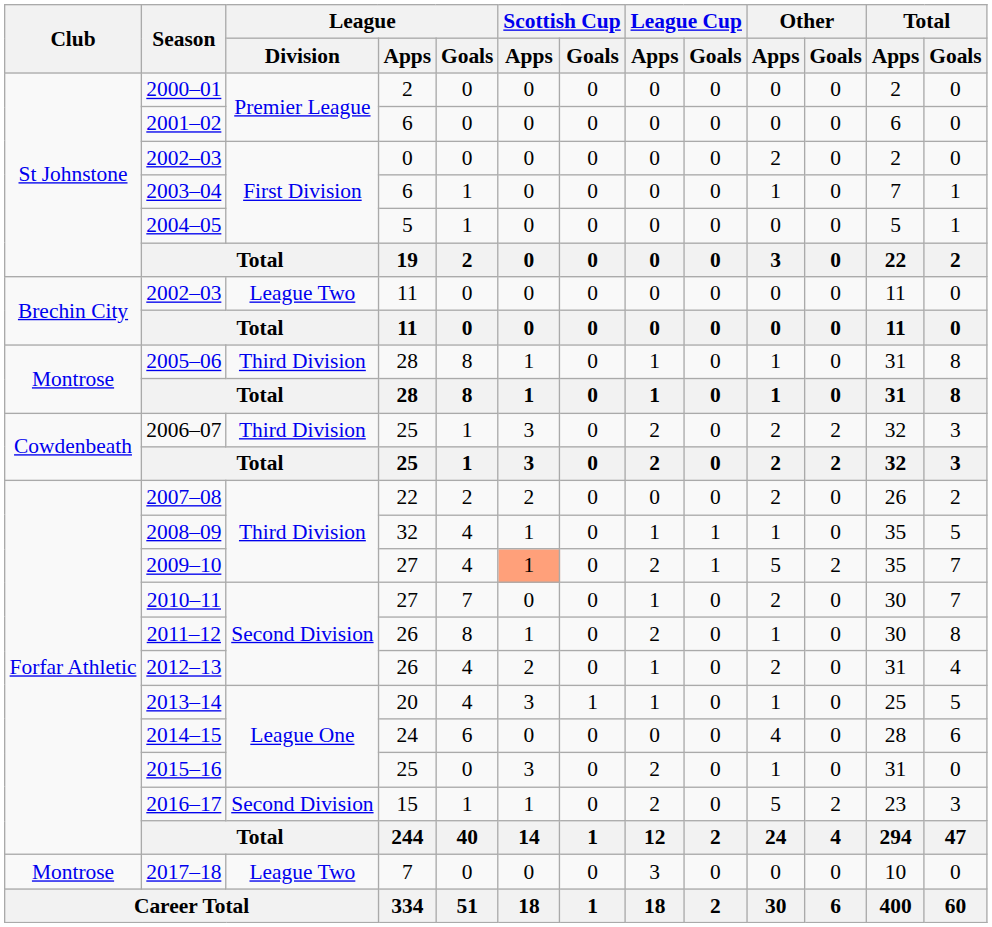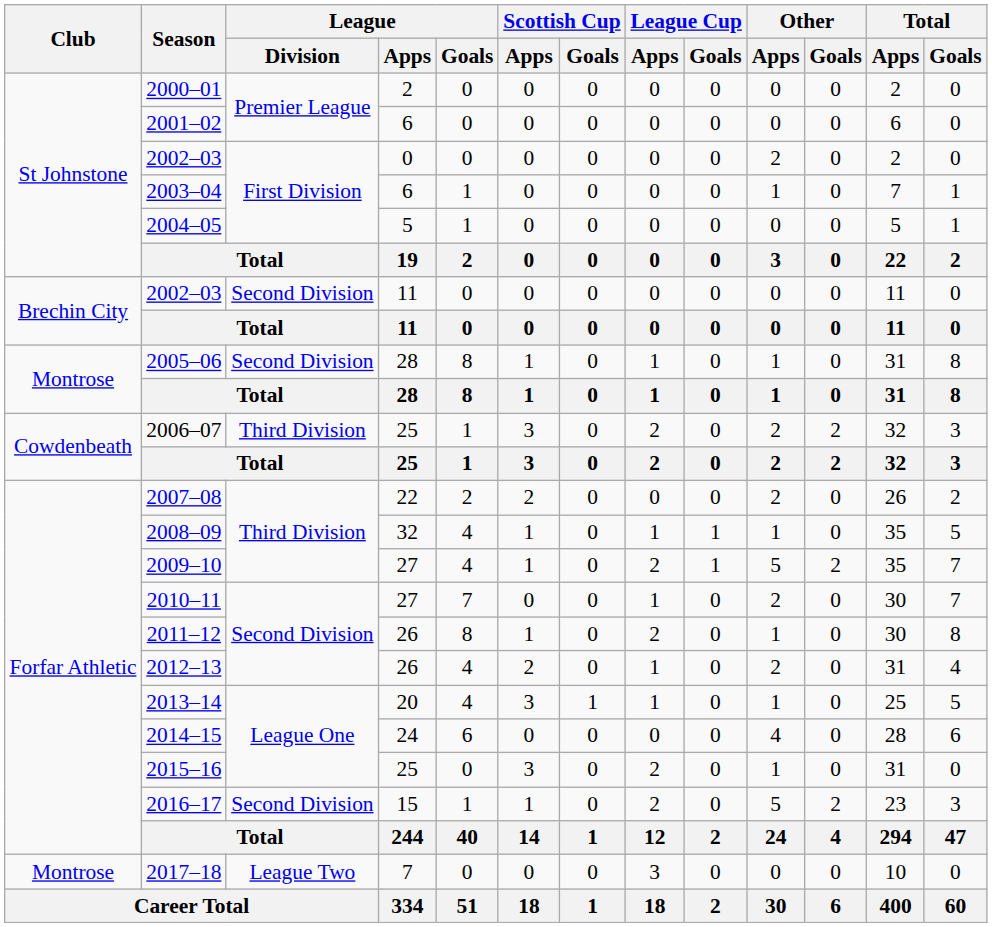 <table class="wikitable" style="text-align: center">
 <tr>
 <th rowspan="2">Club</th>
 <th rowspan="2">Season</th>
 <th colspan="3">League</th>
 <th colspan="2"><a href='#'>Scottish Cup</a></th>
 <th colspan="2"><a href='#'>League Cup</a></th>
 <th colspan="2">Other</th>
 <th colspan="2">Total</th>
 </tr>
 <tr>
 <th>Division</th>
 <th>Apps</th>
 <th>Goals</th>
 <th>Apps</th>
 <th>Goals</th>
 <th>Apps</th>
 <th>Goals</th>
 <th>Apps</th>
 <th>Goals</th>
 <th>Apps</th>
 <th>Goals</th>
 </tr>
 <tr>
 <td rowspan="6"><a href='#'>St Johnstone</a></td>
 <td><a href='#'>2000–01</a></td>
 <td rowspan="2"><a href='#'>Premier League</a></td>
 <td>2</td>
 <td>0</td>
 <td>0</td>
 <td>0</td>
 <td>0</td>
 <td>0</td>
 <td>0</td>
 <td>0</td>
 <td>2</td>
 <td>0</td>
 </tr>
 <tr>
 <td><a href='#'>2001–02</a></td>
 <td>6</td>
 <td>0</td>
 <td>0</td>
 <td>0</td>
 <td>0</td>
 <td>0</td>
 <td>0</td>
 <td>0</td>
 <td>6</td>
 <td>0</td>
 </tr>
 <tr>
 <td><a href='#'>2002–03</a></td>
 <td rowspan="3"><a href='#'>First Division</a></td>
 <td>0</td>
 <td>0</td>
 <td>0</td>
 <td>0</td>
 <td>0</td>
 <td>0</td>
 <td>2</td>
 <td>0</td>
 <td>2</td>
 <td>0</td>
 </tr>
 <tr>
 <td><a href='#'>2003–04</a></td>
 <td>6</td>
 <td>1</td>
 <td>0</td>
 <td>0</td>
 <td>0</td>
 <td>0</td>
 <td>1</td>
 <td>0</td>
 <td>7</td>
 <td>1</td>
 </tr>
 <tr>
 <td><a href='#'>2004–05</a></td>
 <td>5</td>
 <td>1</td>
 <td>0</td>
 <td>0</td>
 <td>0</td>
 <td>0</td>
 <td>0</td>
 <td>0</td>
 <td>5</td>
 <td>1</td>
 </tr>
 <tr>
 <th colspan="2">Total</th>
 <th>19</th>
 <th>2</th>
 <th>0</th>
 <th>0</th>
 <th>0</th>
 <th>0</th>
 <th>3</th>
 <th>0</th>
 <th>22</th>
 <th>2</th>
 </tr>
 <tr>
 <td rowspan="2"><a href='#'>Brechin City</a></td>
 <td><a href='#'>2002–03</a></td>
-<td><a href='#'>League Two</a></td>
+<td><a href='#'>Second Division</a></td>
 <td>11</td>
 <td>0</td>
 <td>0</td>
 <td>0</td>
 <td>0</td>
 <td>0</td>
 <td>0</td>
 <td>0</td>
 <td>11</td>
 <td>0</td>
 </tr>
 <tr>
 <th colspan="2">Total</th>
 <th>11</th>
 <th>0</th>
 <th>0</th>
 <th>0</th>
 <th>0</th>
 <th>0</th>
 <th>0</th>
 <th>0</th>
 <th>11</th>
 <th>0</th>
 </tr>
 <tr>
 <td rowspan="2"><a href='#'>Montrose</a></td>
 <td><a href='#'>2005–06</a></td>
-<td><a href='#'>Third Division</a></td>
+<td><a href='#'>Second Division</a></td>
 <td>28</td>
 <td>8</td>
 <td>1</td>
 <td>0</td>
 <td>1</td>
 <td>0</td>
 <td>1</td>
 <td>0</td>
 <td>31</td>
 <td>8</td>
 </tr>
 <tr>
 <th colspan="2">Total</th>
 <th>28</th>
 <th>8</th>
 <th>1</th>
 <th>0</th>
 <th>1</th>
 <th>0</th>
 <th>1</th>
 <th>0</th>
 <th>31</th>
 <th>8</th>
 </tr>
 <tr>
 <td rowspan="2"><a href='#'>Cowdenbeath</a></td>
 <td>2006–07</td>
 <td><a href='#'>Third Division</a></td>
 <td>25</td>
 <td>1</td>
 <td>3</td>
 <td>0</td>
 <td>2</td>
 <td>0</td>
 <td>2</td>
 <td>2</td>
 <td>32</td>
 <td>3</td>
 </tr>
 <tr>
 <th colspan="2">Total</th>
 <th>25</th>
 <th>1</th>
 <th>3</th>
 <th>0</th>
 <th>2</th>
 <th>0</th>
 <th>2</th>
 <th>2</th>
 <th>32</th>
 <th>3</th>
 </tr>
 <tr>
 <td rowspan="11"><a href='#'>Forfar Athletic</a></td>
 <td><a href='#'>2007–08</a></td>
 <td rowspan="3"><a href='#'>Third Division</a></td>
 <td>22</td>
 <td>2</td>
 <td>2</td>
 <td>0</td>
 <td>0</td>
 <td>0</td>
 <td>2</td>
 <td>0</td>
 <td>26</td>
 <td>2</td>
 </tr>
 <tr>
 <td><a href='#'>2008–09</a></td>
 <td>32</td>
 <td>4</td>
 <td>1</td>
 <td>0</td>
 <td>1</td>
 <td>1</td>
 <td>1</td>
 <td>0</td>
 <td>35</td>
 <td>5</td>
 </tr>
 <tr>
 <td><a href='#'>2009–10</a></td>
 <td>27</td>
 <td>4</td>
-<td style="background: lightsalmon;">1</td>
+<td>1</td>
 <td>0</td>
 <td>2</td>
 <td>1</td>
 <td>5</td>
 <td>2</td>
 <td>35</td>
 <td>7</td>
 </tr>
 <tr>
 <td><a href='#'>2010–11</a></td>
 <td rowspan="3"><a href='#'>Second Division</a></td>
 <td>27</td>
 <td>7</td>
 <td>0</td>
 <td>0</td>
 <td>1</td>
 <td>0</td>
 <td>2</td>
 <td>0</td>
 <td>30</td>
 <td>7</td>
 </tr>
 <tr>
 <td><a href='#'>2011–12</a></td>
 <td>26</td>
 <td>8</td>
 <td>1</td>
 <td>0</td>
 <td>2</td>
 <td>0</td>
 <td>1</td>
 <td>0</td>
 <td>30</td>
 <td>8</td>
 </tr>
 <tr>
 <td><a href='#'>2012–13</a></td>
 <td>26</td>
 <td>4</td>
 <td>2</td>
 <td>0</td>
 <td>1</td>
 <td>0</td>
 <td>2</td>
 <td>0</td>
 <td>31</td>
 <td>4</td>
 </tr>
 <tr>
 <td><a href='#'>2013–14</a></td>
 <td rowspan="3"><a href='#'>League One</a></td>
 <td>20</td>
 <td>4</td>
 <td>3</td>
 <td>1</td>
 <td>1</td>
 <td>0</td>
 <td>1</td>
 <td>0</td>
 <td>25</td>
 <td>5</td>
 </tr>
 <tr>
 <td><a href='#'>2014–15</a></td>
 <td>24</td>
 <td>6</td>
 <td>0</td>
 <td>0</td>
 <td>0</td>
 <td>0</td>
 <td>4</td>
 <td>0</td>
 <td>28</td>
 <td>6</td>
 </tr>
 <tr>
 <td><a href='#'>2015–16</a></td>
 <td>25</td>
 <td>0</td>
 <td>3</td>
 <td>0</td>
 <td>2</td>
 <td>0</td>
 <td>1</td>
 <td>0</td>
 <td>31</td>
 <td>0</td>
 </tr>
 <tr>
 <td><a href='#'>2016–17</a></td>
 <td><a href='#'>Second Division</a></td>
 <td>15</td>
 <td>1</td>
 <td>1</td>
 <td>0</td>
 <td>2</td>
 <td>0</td>
 <td>5</td>
 <td>2</td>
 <td>23</td>
 <td>3</td>
 </tr>
 <tr>
 <th colspan="2">Total</th>
 <th>244</th>
 <th>40</th>
 <th>14</th>
 <th>1</th>
 <th>12</th>
 <th>2</th>
 <th>24</th>
 <th>4</th>
 <th>294</th>
 <th>47</th>
 </tr>
 <tr>
 <td><a href='#'>Montrose</a></td>
 <td><a href='#'>2017–18</a></td>
 <td><a href='#'>League Two</a></td>
 <td>7</td>
 <td>0</td>
 <td>0</td>
 <td>0</td>
 <td>3</td>
 <td>0</td>
 <td>0</td>
 <td>0</td>
 <td>10</td>
 <td>0</td>
 </tr>
 <tr>
 <th colspan="3">Career Total</th>
 <th>334</th>
 <th>51</th>
 <th>18</th>
 <th>1</th>
 <th>18</th>
 <th>2</th>
 <th>30</th>
 <th>6</th>
 <th>400</th>
 <th>60</th>
 </tr>
 </table>
